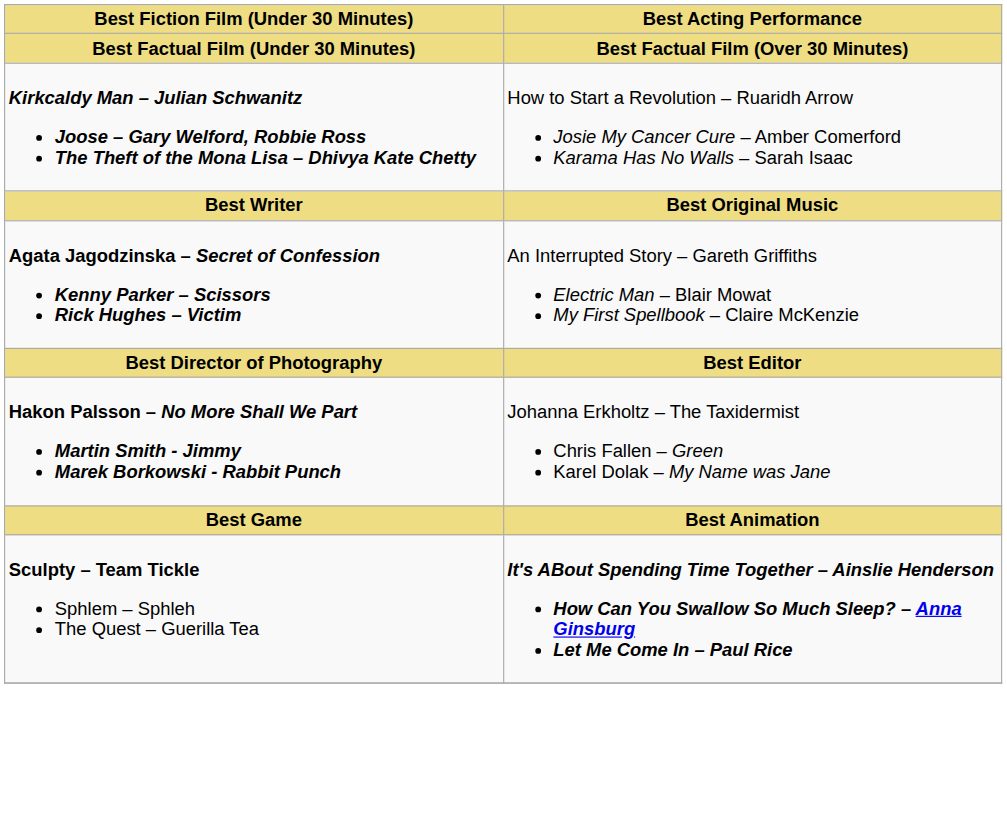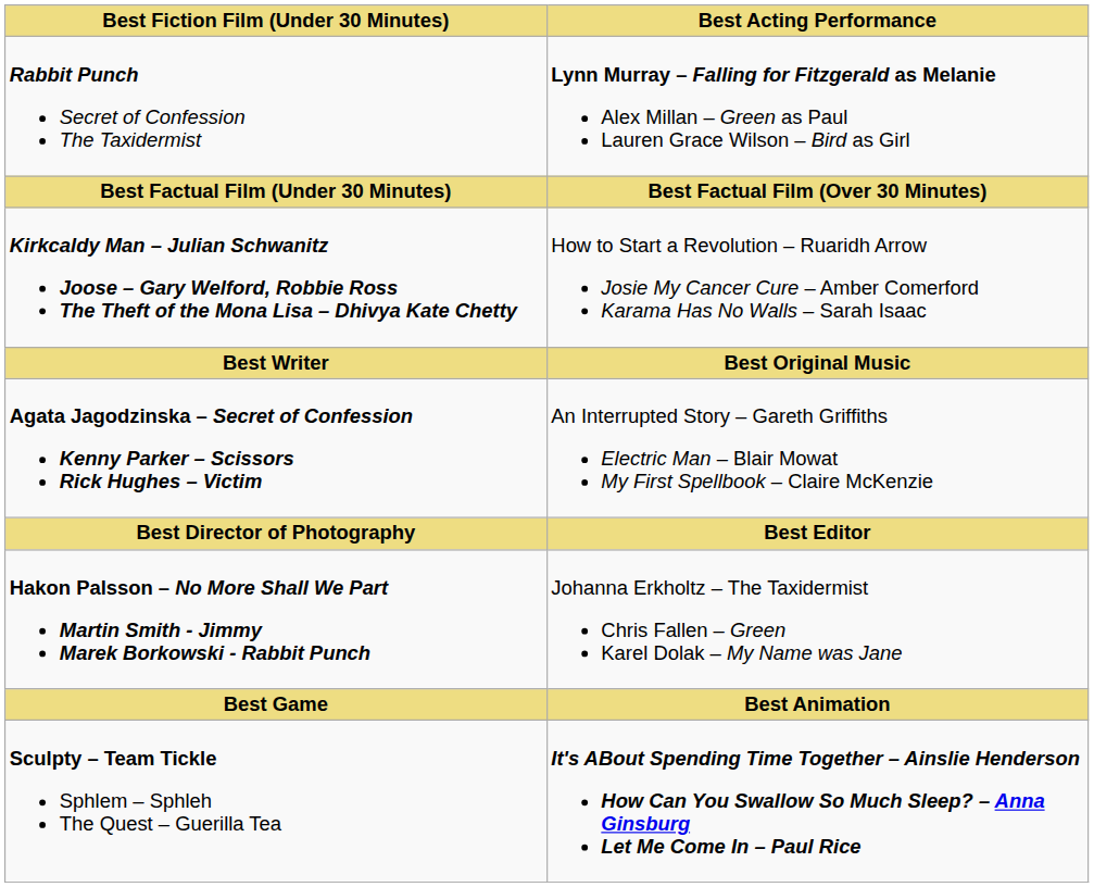 <table class=wikitable>
 <tr>
 <th style="background:#EEDD82; width:50%">Best Fiction Film (Under 30 Minutes)</th>
 <th style="background:#EEDD82; width:50%">Best Acting Performance</th>
+</tr>
+<tr>
+<td valign="top"><br><strong><em>Rabbit Punch</em></strong><ul><li><em>Secret of Confession</em></li><li><em>The Taxidermist</em></li></ul></td>
+<td valign="top"><br><strong>Lynn Murray – <em>Falling for Fitzgerald</em> as Melanie</strong><ul><li>Alex Millan – <em>Green</em> as Paul</li><li>Lauren Grace Wilson – <em>Bird</em> as Girl</li></ul></td>
 </tr>
 <tr>
 <th style="background:#EEDD82; width:50%">Best Factual Film (Under 30 Minutes)</th>
 <th style="background:#EEDD82; width:50%">Best Factual Film (Over 30 Minutes)</th>
 </tr>
 <tr>
 <td valign="top"><br><strong><em>Kirkcaldy Man<em> – Julian Schwanitz<strong><ul><li></em>Joose<em> – Gary Welford, Robbie Ross</li><li></em>The Theft of the Mona Lisa<em> – Dhivya Kate Chetty</li></ul></td>
 <td valign="top"><br></em></strong>How to Start a Revolution</em> – Ruaridh Arrow</strong><ul><li><em>Josie My Cancer Cure</em> – Amber Comerford</li><li><em>Karama Has No Walls</em> – Sarah Isaac</li></ul></td>
 </tr>
 <tr>
 <th style="background:#EEDD82; width:50%">Best Writer</th>
 <th style="background:#EEDD82; width:50%">Best Original Music</th>
 </tr>
 <tr>
 <td valign="top"><br><strong>Agata Jagodzinska – <em>Secret of Confession<strong><em><ul><li>Kenny Parker – </em>Scissors<em></li><li>Rick Hughes – </em>Victim<em></li></ul></td>
 <td valign="top"><br></em></strong>An Interrupted Story</em> – Gareth Griffiths</strong><ul><li><em>Electric Man</em> – Blair Mowat</li><li><em>My First Spellbook</em> – Claire McKenzie</li></ul></td>
 </tr>
 <tr>
 <th style="background:#EEDD82; width:50%">Best Director of Photography</th>
 <th style="background:#EEDD82; width:50%">Best Editor</th>
 </tr>
 <tr>
 <td valign="top"><br><strong>Hakon Palsson – <em>No More Shall We Part<strong><em><ul><li>Martin Smith - Jimmy</li><li>Marek Borkowski - Rabbit Punch</li></ul></td>
 <td valign="top"><br></strong>Johanna Erkholtz – </em>The Taxidermist</em></strong><ul><li>Chris Fallen – <em>Green</em></li><li>Karel Dolak – <em>My Name was Jane</em></li></ul></td>
 </tr>
 <tr>
 <th style="background:#EEDD82; width:50%">Best Game</th>
 <th style="background:#EEDD82; width:50%">Best Animation</th>
 </tr>
 <tr>
 <td valign="top"><br><strong>Sculpty – Team Tickle</strong><ul><li>Sphlem – Sphleh</li><li>The Quest – Guerilla Tea</li></ul></td>
 <td valign="top"><br><strong><em>It's ABout Spending Time Together<em> – Ainslie Henderson<strong><ul><li></em>How Can You Swallow So Much Sleep?<em> – <a href='#'>Anna Ginsburg</a></li><li></em>Let Me Come In<em> – Paul Rice</li></ul></td>
 </tr>
 <tr>
 </tr>
 </table>
